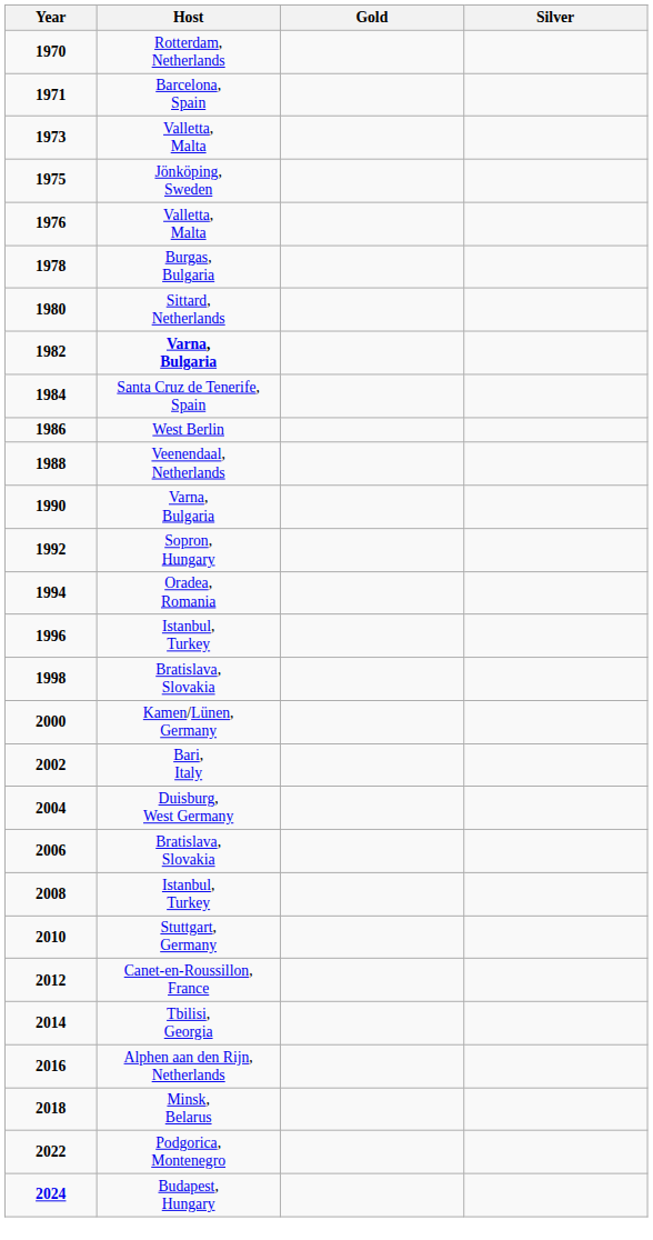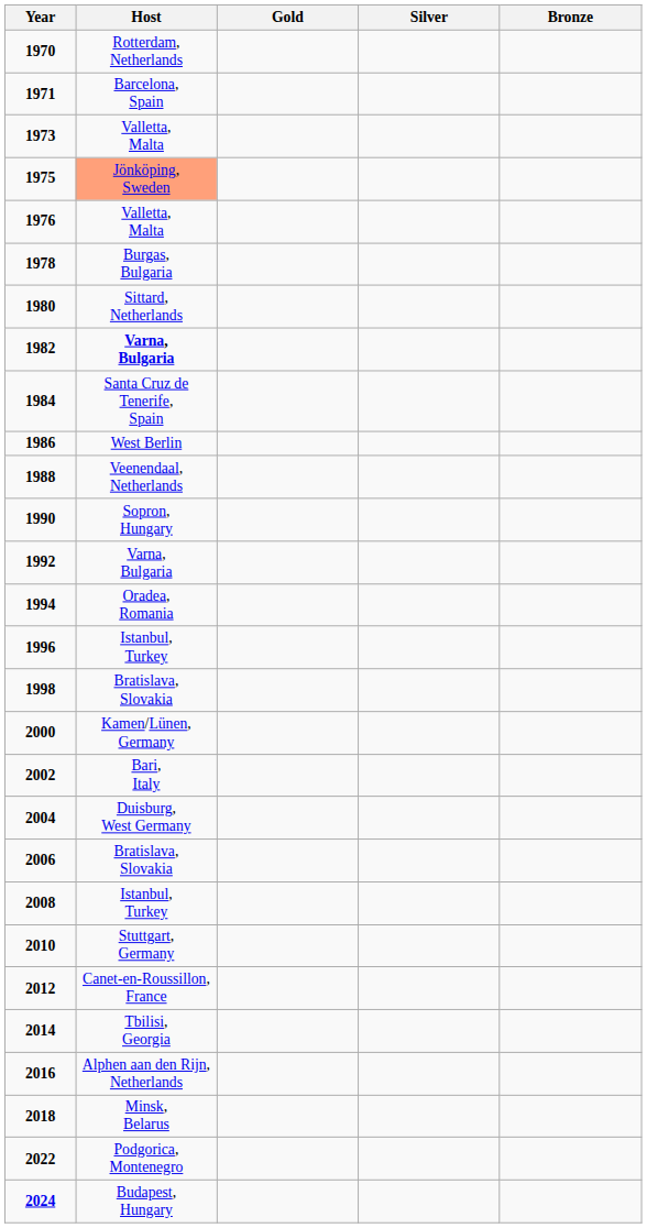 <table class=wikitable style="border:1px solid #AAAAAA;font-size:90%">
 <tr style="background: #efefef;">
 <th width=10%>Year</th>
 <th width=20%>Host</th>
 <th width=20%> Gold</th>
 <th width=20%> Silver</th>
+<th width=20%> Bronze</th>
 </tr>
 <tr align=center>
 <td><strong>1970</strong></td>
 <td><a href='#'>Rotterdam</a>,<br><a href='#'>Netherlands</a></td>
 <td><strong></strong></td>
+<td></td>
 <td></td>
 </tr>
 <tr align=center>
 <td><strong>1971</strong></td>
 <td><a href='#'>Barcelona</a>,<br><a href='#'>Spain</a></td>
 <td><strong></strong></td>
 <td></td>
+<td></td>
 </tr>
 <tr align=center>
 <td><strong>1973</strong></td>
 <td><a href='#'>Valletta</a>,<br><a href='#'>Malta</a></td>
 <td><strong></strong></td>
 <td></td>
+<td></td>
 </tr>
 <tr align=center>
 <td><strong>1975</strong></td>
-<td><a href='#'>Jönköping</a>,<br><a href='#'>Sweden</a></td>
+<td style="background: lightsalmon;"><a href='#'>Jönköping</a>,<br><a href='#'>Sweden</a></td>
 <td><strong></strong></td>
+<td></td>
 <td></td>
 </tr>
 <tr align=center>
 <td><strong>1976</strong></td>
 <td><a href='#'>Valletta</a>,<br><a href='#'>Malta</a></td>
 <td><strong></strong></td>
 <td></td>
+<td></td>
 </tr>
 <tr align=center>
 <td><strong>1978</strong></td>
 <td><a href='#'>Burgas</a>,<br><a href='#'>Bulgaria</a></td>
 <td><strong></strong></td>
+<td></td>
 <td></td>
 </tr>
 <tr align=center>
 <td><strong>1980</strong></td>
 <td><a href='#'>Sittard</a>,<br><a href='#'>Netherlands</a></td>
 <td><strong></strong></td>
 <td></td>
+<td></td>
 </tr>
 <tr align=center>
 <td><strong>1982</strong></td>
 <td><strong><a href='#'>Varna</a>,<br><a href='#'>Bulgaria</a></strong></td>
 <td><strong></strong></td>
+<td></td>
 <td></td>
 </tr>
 <tr align=center>
 <td><strong>1984</strong></td>
 <td><a href='#'>Santa Cruz de Tenerife</a>,<br><a href='#'>Spain</a></td>
 <td><strong></strong></td>
 <td></td>
+<td></td>
 </tr>
 <tr align=center>
 <td><strong>1986</strong></td>
 <td><a href='#'>West Berlin</a></td>
 <td><strong></strong></td>
+<td></td>
 <td></td>
 </tr>
 <tr align=center>
 <td><strong>1988</strong></td>
 <td><a href='#'>Veenendaal</a>,<br><a href='#'>Netherlands</a></td>
 <td><strong></strong></td>
 <td></td>
+<td></td>
 </tr>
 <tr align=center>
 <td><strong>1990</strong></td>
-<td><a href='#'>Varna</a>,<br><a href='#'>Bulgaria</a></td>
+<td><a href='#'>Sopron</a>,<br><a href='#'>Hungary</a></td>
 <td><strong></strong></td>
+<td></td>
 <td></td>
 </tr>
 <tr align=center>
 <td><strong>1992</strong></td>
-<td><a href='#'>Sopron</a>,<br><a href='#'>Hungary</a></td>
+<td><a href='#'>Varna</a>,<br><a href='#'>Bulgaria</a></td>
 <td><strong></strong></td>
+<td></td>
 <td></td>
 </tr>
 <tr align=center>
 <td><strong>1994</strong></td>
 <td><a href='#'>Oradea</a>,<br><a href='#'>Romania</a></td>
 <td><strong></strong></td>
 <td></td>
+<td></td>
 </tr>
 <tr align=center>
 <td><strong>1996</strong></td>
 <td><a href='#'>Istanbul</a>,<br><a href='#'>Turkey</a></td>
 <td><strong></strong></td>
+<td></td>
 <td></td>
 </tr>
 <tr align=center>
 <td><strong>1998</strong></td>
 <td><a href='#'>Bratislava</a>,<br><a href='#'>Slovakia</a></td>
 <td><strong></strong></td>
 <td></td>
+<td></td>
 </tr>
 <tr align=center>
 <td><strong>2000</strong></td>
 <td><a href='#'>Kamen</a>/<a href='#'>Lünen</a>,<br><a href='#'>Germany</a></td>
 <td><strong></strong></td>
+<td></td>
 <td></td>
 </tr>
 <tr align=center>
 <td><strong>2002</strong></td>
 <td><a href='#'>Bari</a>,<br><a href='#'>Italy</a></td>
 <td><strong></strong></td>
 <td></td>
+<td></td>
 </tr>
 <tr align=center>
 <td><strong>2004</strong></td>
 <td><a href='#'>Duisburg</a>,<br><a href='#'>West Germany</a></td>
 <td><strong></strong></td>
+<td></td>
 <td></td>
 </tr>
 <tr align=center>
 <td><strong>2006</strong></td>
 <td><a href='#'>Bratislava</a>,<br><a href='#'>Slovakia</a></td>
 <td><strong></strong></td>
 <td></td>
+<td></td>
 </tr>
 <tr align=center>
 <td><strong>2008</strong></td>
 <td><a href='#'>Istanbul</a>,<br><a href='#'>Turkey</a></td>
 <td><strong></strong></td>
+<td></td>
 <td></td>
 </tr>
 <tr align=center>
 <td><strong>2010</strong></td>
 <td><a href='#'>Stuttgart</a>,<br><a href='#'>Germany</a></td>
 <td><strong></strong></td>
 <td></td>
+<td></td>
 </tr>
 <tr align=center>
 <td><strong>2012</strong></td>
 <td><a href='#'>Canet-en-Roussillon</a>,<br><a href='#'>France</a></td>
 <td><strong></strong></td>
+<td></td>
 <td></td>
 </tr>
 <tr align=center>
 <td><strong>2014</strong></td>
 <td><a href='#'>Tbilisi</a>,<br><a href='#'>Georgia</a></td>
 <td><strong></strong></td>
 <td></td>
+<td></td>
 </tr>
 <tr align=center>
 <td><strong>2016</strong></td>
 <td><a href='#'>Alphen aan den Rijn</a>,<br><a href='#'>Netherlands</a></td>
 <td><strong></strong></td>
+<td></td>
 <td></td>
 </tr>
 <tr align=center>
 <td><strong>2018</strong></td>
 <td><a href='#'>Minsk</a>,<br><a href='#'>Belarus</a></td>
 <td><strong></strong></td>
 <td></td>
+<td></td>
 </tr>
 <tr align=center>
 <td><strong>2022</strong></td>
 <td><a href='#'>Podgorica</a>,<br><a href='#'>Montenegro</a></td>
 <td><strong></strong></td>
+<td></td>
 <td></td>
 </tr>
 <tr align=center>
 <td><strong><a href='#'>2024</a></strong></td>
 <td><a href='#'>Budapest</a>,<br><a href='#'>Hungary</a></td>
 <td><strong></strong></td>
 <td></td>
+<td></td>
 </tr>
 </table>
